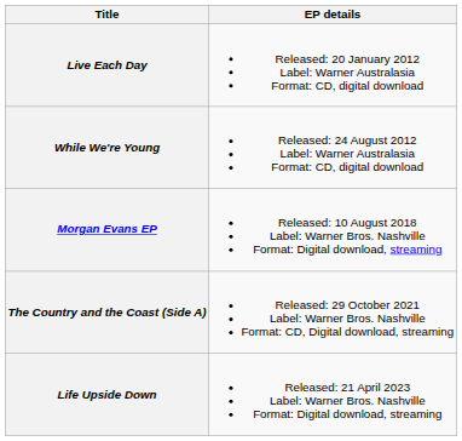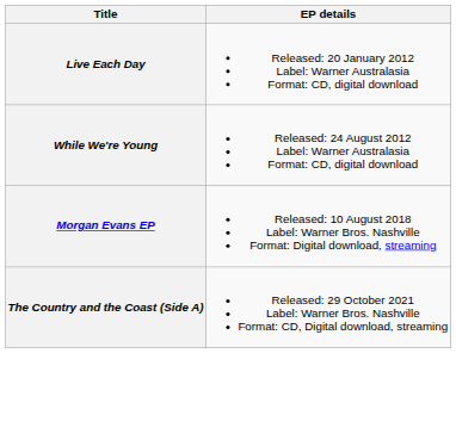 <table class="wikitable plainrowheaders" style="text-align:center;" border="1">
 <tr>
 <th scope="col">Title</th>
 <th scope="col">EP details</th>
 </tr>
 <tr>
 <th scope="row"><em>Live Each Day</em></th>
 <td><br><ul><li>Released: 20 January 2012</li><li>Label: Warner Australasia</li><li>Format: CD, digital download</li></ul></td>
 </tr>
 <tr>
 <th scope="row"><em>While We're Young</em></th>
 <td><br><ul><li>Released: 24 August 2012</li><li>Label: Warner Australasia</li><li>Format: CD, digital download</li></ul></td>
 </tr>
 <tr>
 <th scope="row"><em><a href='#'>Morgan Evans EP</a></em></th>
 <td><br><ul><li>Released: 10 August 2018</li><li>Label: Warner Bros. Nashville</li><li>Format: Digital download, <a href='#'>streaming</a></li></ul></td>
 </tr>
 <tr>
 <th scope="row"><em>The Country and the Coast (Side A)</em></th>
 <td><br><ul><li>Released: 29 October 2021</li><li>Label: Warner Bros. Nashville</li><li>Format: CD, Digital download, streaming</li></ul></td>
 </tr>
-<tr>
-<th scope="row"><em>Life Upside Down</em></th>
-<td><br><ul><li>Released: 21 April 2023</li><li>Label: Warner Bros. Nashville</li><li>Format: Digital download, streaming</li></ul></td>
-</tr>
 </table>
